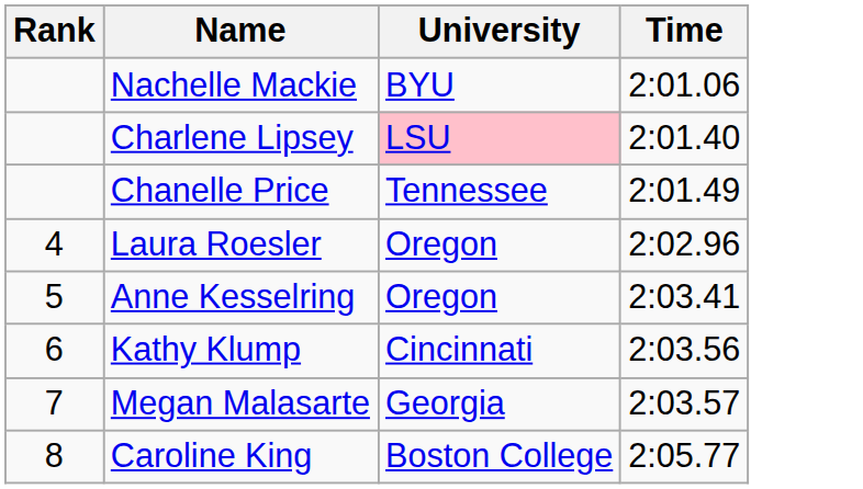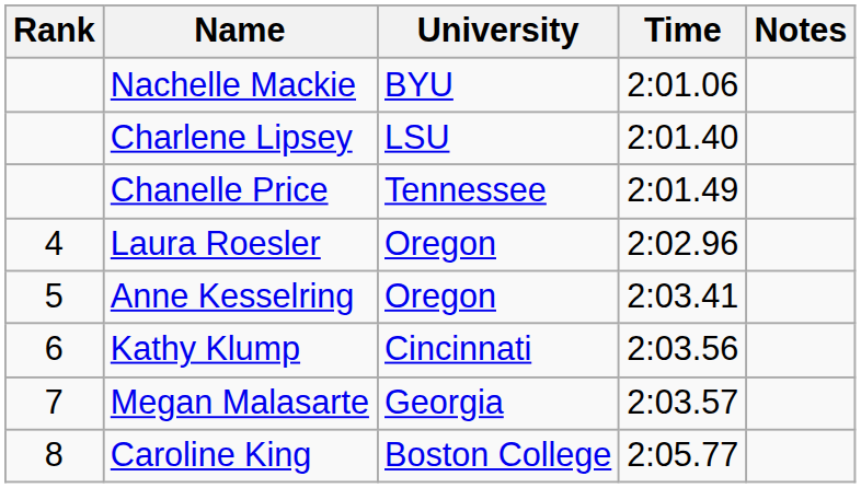 <table class="wikitable sortable" style="text-align:center">
 <tr>
 <th>Rank</th>
 <th>Name</th>
 <th>University</th>
 <th>Time</th>
+<th>Notes</th>
 </tr>
 <tr>
 <td></td>
 <td align=left><a href='#'>Nachelle Mackie</a></td>
 <td align=left><a href='#'>BYU</a></td>
 <td>2:01.06</td>
+<td></td>
 </tr>
 <tr>
 <td></td>
 <td align=left><a href='#'>Charlene Lipsey</a></td>
-<td align=left style="background: pink;"><a href='#'>LSU</a></td>
+<td align=left><a href='#'>LSU</a></td>
 <td>2:01.40</td>
+<td></td>
 </tr>
 <tr>
 <td></td>
 <td align=left><a href='#'>Chanelle Price</a></td>
 <td align=left><a href='#'>Tennessee</a></td>
 <td>2:01.49</td>
+<td></td>
 </tr>
 <tr>
 <td>4</td>
 <td align=left><a href='#'>Laura Roesler</a></td>
 <td align=left><a href='#'>Oregon</a></td>
 <td>2:02.96</td>
+<td></td>
 </tr>
 <tr>
 <td>5</td>
 <td align=left><a href='#'>Anne Kesselring</a></td>
 <td align=left><a href='#'>Oregon</a></td>
 <td>2:03.41</td>
+<td></td>
 </tr>
 <tr>
 <td>6</td>
 <td align=left><a href='#'>Kathy Klump</a></td>
 <td align=left><a href='#'>Cincinnati</a></td>
 <td>2:03.56</td>
+<td></td>
 </tr>
 <tr>
 <td>7</td>
 <td align=left><a href='#'>Megan Malasarte</a></td>
 <td align=left><a href='#'>Georgia</a></td>
 <td>2:03.57</td>
+<td></td>
 </tr>
 <tr>
 <td>8</td>
 <td align=left><a href='#'>Caroline King</a></td>
 <td align=left><a href='#'>Boston College</a></td>
 <td>2:05.77</td>
+<td></td>
 </tr>
 </table>
